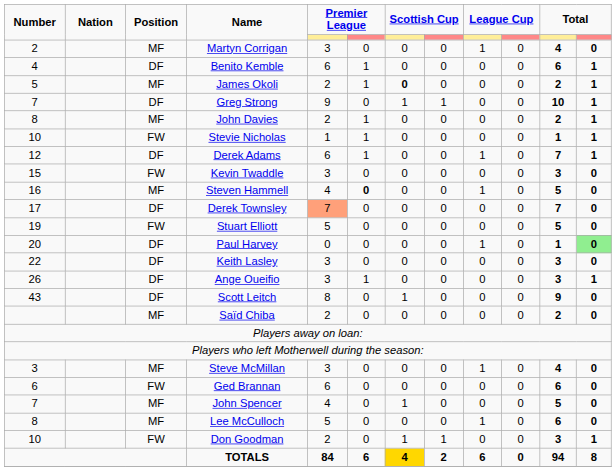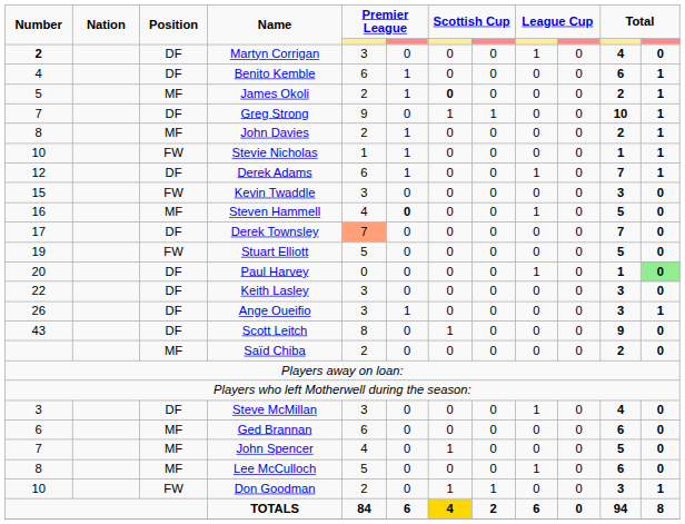 <table class="wikitable" style="font-size: 100%; text-align: center;">
 <tr>
 <td rowspan="2" width="10%" align="center"><strong>Number</strong></td>
 <td rowspan="2" width="10%" align="center"><strong>Nation</strong></td>
 <td rowspan="2" width="10%" align="center"><strong>Position</strong></td>
 <td rowspan="2" width="20%" align="center"><strong>Name</strong></td>
 <td colspan="2" align="center"><strong><a href='#'>Premier League</a></strong></td>
 <td colspan="2" align="center"><strong><a href='#'>Scottish Cup</a></strong></td>
 <td colspan="2" align="center"><strong><a href='#'>League Cup</a></strong></td>
 <td colspan="2" align="center"><strong>Total </strong></td>
 </tr>
 <tr>
 <th width=60 style="background: #FFEE99"></th>
 <th width=60 style="background: #FF8888"></th>
 <th width=60 style="background: #FFEE99"></th>
 <th width=60 style="background: #FF8888"></th>
 <th width=60 style="background: #FFEE99"></th>
 <th width=60 style="background: #FF8888"></th>
 <th width=60 style="background: #FFEE99"></th>
 <th width=60 style="background: #FF8888"></th>
 </tr>
 <tr>
-<td>2</td>
+<td><strong>2</strong></td>
 <td></td>
-<td>MF</td>
+<td>DF</td>
 <td><a href='#'>Martyn Corrigan</a></td>
 <td>3</td>
 <td>0</td>
 <td>0</td>
 <td>0</td>
 <td>1</td>
 <td>0</td>
 <td><strong>4</strong></td>
 <td><strong>0</strong></td>
 </tr>
 <tr>
 <td>4</td>
 <td></td>
 <td>DF</td>
 <td><a href='#'>Benito Kemble</a></td>
 <td>6</td>
 <td>1</td>
 <td>0</td>
 <td>0</td>
 <td>0</td>
 <td>0</td>
 <td><strong>6</strong></td>
 <td><strong>1</strong></td>
 </tr>
 <tr>
 <td>5</td>
 <td></td>
 <td>MF</td>
 <td><a href='#'>James Okoli</a></td>
 <td>2</td>
 <td>1</td>
 <td><strong>0</strong></td>
 <td>0</td>
 <td>0</td>
 <td>0</td>
 <td><strong>2</strong></td>
 <td><strong>1</strong></td>
 </tr>
 <tr>
 <td>7</td>
 <td></td>
 <td>DF</td>
 <td><a href='#'>Greg Strong</a></td>
 <td>9</td>
 <td>0</td>
 <td>1</td>
 <td>1</td>
 <td>0</td>
 <td>0</td>
 <td><strong>10</strong></td>
 <td><strong>1</strong></td>
 </tr>
 <tr>
 <td>8</td>
 <td></td>
 <td>MF</td>
 <td><a href='#'>John Davies</a></td>
 <td>2</td>
 <td>1</td>
 <td>0</td>
 <td>0</td>
 <td>0</td>
 <td>0</td>
 <td><strong>2</strong></td>
 <td><strong>1</strong></td>
 </tr>
 <tr>
 <td>10</td>
 <td></td>
 <td>FW</td>
 <td><a href='#'>Stevie Nicholas</a></td>
 <td>1</td>
 <td>1</td>
 <td>0</td>
 <td>0</td>
 <td>0</td>
 <td>0</td>
 <td><strong>1</strong></td>
 <td><strong>1</strong></td>
 </tr>
 <tr>
 <td>12</td>
 <td></td>
 <td>DF</td>
 <td><a href='#'>Derek Adams</a></td>
 <td>6</td>
 <td>1</td>
 <td>0</td>
 <td>0</td>
 <td>1</td>
 <td>0</td>
 <td><strong>7</strong></td>
 <td><strong>1</strong></td>
 </tr>
 <tr>
 <td>15</td>
 <td></td>
 <td>FW</td>
 <td><a href='#'>Kevin Twaddle</a></td>
 <td>3</td>
 <td>0</td>
 <td>0</td>
 <td>0</td>
 <td>0</td>
 <td>0</td>
 <td><strong>3</strong></td>
 <td><strong>0</strong></td>
 </tr>
 <tr>
 <td>16</td>
 <td></td>
 <td>MF</td>
 <td><a href='#'>Steven Hammell</a></td>
 <td>4</td>
 <td><strong>0</strong></td>
 <td>0</td>
 <td>0</td>
 <td>1</td>
 <td>0</td>
 <td><strong>5</strong></td>
 <td><strong>0</strong></td>
 </tr>
 <tr>
 <td>17</td>
 <td></td>
 <td>DF</td>
 <td><a href='#'>Derek Townsley</a></td>
 <td style="background: lightsalmon;">7</td>
 <td>0</td>
 <td>0</td>
 <td>0</td>
 <td>0</td>
 <td>0</td>
 <td><strong>7</strong></td>
 <td><strong>0</strong></td>
 </tr>
 <tr>
 <td>19</td>
 <td></td>
 <td>FW</td>
 <td><a href='#'>Stuart Elliott</a></td>
 <td>5</td>
 <td>0</td>
 <td>0</td>
 <td>0</td>
 <td>0</td>
 <td>0</td>
 <td><strong>5</strong></td>
 <td><strong>0</strong></td>
 </tr>
 <tr>
 <td>20</td>
 <td></td>
 <td>DF</td>
 <td><a href='#'>Paul Harvey</a></td>
 <td>0</td>
 <td>0</td>
 <td>0</td>
 <td>0</td>
 <td>1</td>
 <td>0</td>
 <td><strong>1</strong></td>
 <td style="background: lightgreen;"><strong>0</strong></td>
 </tr>
 <tr>
 <td>22</td>
 <td></td>
 <td>DF</td>
 <td><a href='#'>Keith Lasley</a></td>
 <td>3</td>
 <td>0</td>
 <td>0</td>
 <td>0</td>
 <td>0</td>
 <td>0</td>
 <td><strong>3</strong></td>
 <td><strong>0</strong></td>
 </tr>
 <tr>
 <td>26</td>
 <td></td>
 <td>DF</td>
 <td><a href='#'>Ange Oueifio</a></td>
 <td>3</td>
 <td>1</td>
 <td>0</td>
 <td>0</td>
 <td>0</td>
 <td>0</td>
 <td><strong>3</strong></td>
 <td><strong>1</strong></td>
 </tr>
 <tr>
 <td>43</td>
 <td></td>
 <td>DF</td>
 <td><a href='#'>Scott Leitch</a></td>
 <td>8</td>
 <td>0</td>
 <td>1</td>
 <td>0</td>
 <td>0</td>
 <td>0</td>
 <td><strong>9</strong></td>
 <td><strong>0</strong></td>
 </tr>
 <tr>
 <td></td>
 <td></td>
 <td>MF</td>
 <td><a href='#'>Saïd Chiba</a></td>
 <td>2</td>
 <td>0</td>
 <td>0</td>
 <td>0</td>
 <td>0</td>
 <td>0</td>
 <td><strong>2</strong></td>
 <td><strong>0</strong></td>
 </tr>
 <tr>
 <td colspan="14"><em>Players away on loan:</em></td>
 </tr>
 <tr>
 <td colspan="14"><em>Players who left Motherwell during the season:</em></td>
 </tr>
 <tr>
 <td>3</td>
 <td></td>
-<td>MF</td>
+<td>DF</td>
 <td><a href='#'>Steve McMillan</a></td>
 <td>3</td>
 <td>0</td>
 <td>0</td>
 <td>0</td>
 <td>1</td>
 <td>0</td>
 <td><strong>4</strong></td>
 <td><strong>0</strong></td>
 </tr>
 <tr>
 <td>6</td>
 <td></td>
-<td>FW</td>
+<td>MF</td>
 <td><a href='#'>Ged Brannan</a></td>
 <td>6</td>
 <td>0</td>
 <td>0</td>
 <td>0</td>
 <td>0</td>
 <td>0</td>
 <td><strong>6</strong></td>
 <td><strong>0</strong></td>
 </tr>
 <tr>
 <td>7</td>
 <td></td>
 <td>MF</td>
 <td><a href='#'>John Spencer</a></td>
 <td>4</td>
 <td>0</td>
 <td>1</td>
 <td>0</td>
 <td>0</td>
 <td>0</td>
 <td><strong>5</strong></td>
 <td><strong>0</strong></td>
 </tr>
 <tr>
 <td>8</td>
 <td></td>
 <td>MF</td>
 <td><a href='#'>Lee McCulloch</a></td>
 <td>5</td>
 <td>0</td>
 <td>0</td>
 <td>0</td>
 <td>1</td>
 <td>0</td>
 <td><strong>6</strong></td>
 <td><strong>0</strong></td>
 </tr>
 <tr>
 <td>10</td>
 <td></td>
 <td>FW</td>
 <td><a href='#'>Don Goodman</a></td>
 <td>2</td>
 <td>0</td>
 <td>1</td>
 <td>1</td>
 <td>0</td>
 <td>0</td>
 <td><strong>3</strong></td>
 <td><strong>1</strong></td>
 </tr>
 <tr>
 <td colspan="3"></td>
 <td><strong>TOTALS</strong></td>
 <td><strong>84</strong></td>
 <td><strong>6</strong></td>
 <td style="background: gold;"><strong>4</strong></td>
 <td><strong>2</strong></td>
 <td><strong>6</strong></td>
 <td><strong>0</strong></td>
 <td><strong>94</strong></td>
 <td><strong>8</strong></td>
 </tr>
 <tr>
 </tr>
 </table>
